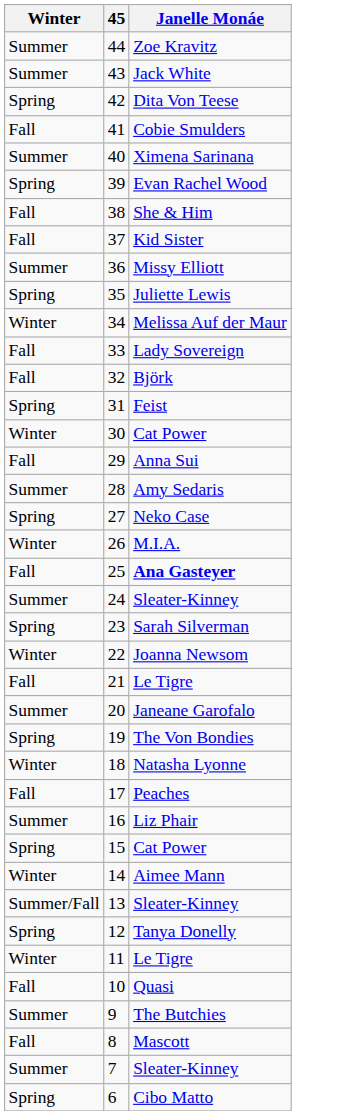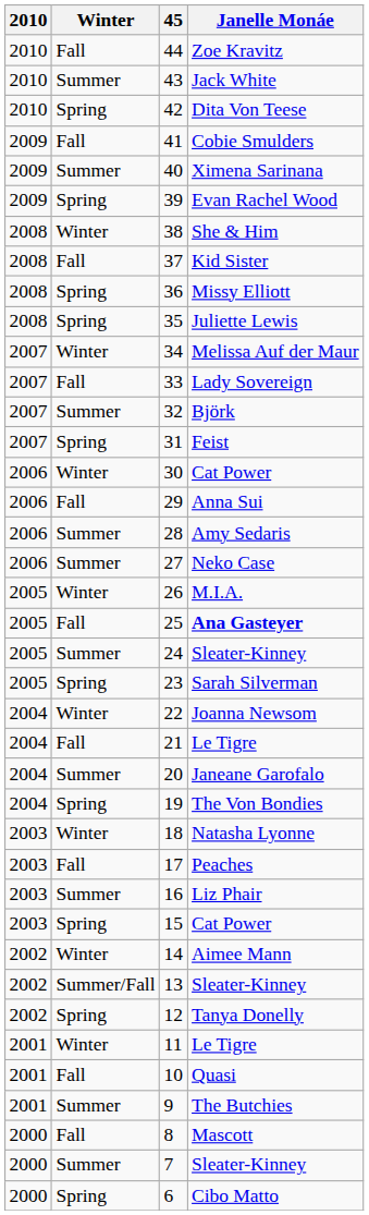 <table class="wikitable" border="1">
 <tr>
+<th>2010</th>
 <th>Winter</th>
 <th>45</th>
 <th><a href='#'>Janelle Monáe</a></th>
 </tr>
 <tr>
-<td>Summer</td>
+<td>2010</td>
+<td>Fall</td>
 <td>44</td>
 <td><a href='#'>Zoe Kravitz</a></td>
 </tr>
 <tr>
+<td>2010</td>
 <td>Summer</td>
 <td>43</td>
 <td><a href='#'>Jack White</a></td>
 </tr>
 <tr>
+<td>2010</td>
 <td>Spring</td>
 <td>42</td>
 <td><a href='#'>Dita Von Teese</a></td>
 </tr>
 <tr>
+<td>2009</td>
 <td>Fall</td>
 <td>41</td>
 <td><a href='#'>Cobie Smulders</a></td>
 </tr>
 <tr>
+<td>2009</td>
 <td>Summer</td>
 <td>40</td>
 <td><a href='#'>Ximena Sarinana</a></td>
 </tr>
 <tr>
+<td>2009</td>
 <td>Spring</td>
 <td>39</td>
 <td><a href='#'>Evan Rachel Wood</a></td>
 </tr>
 <tr>
-<td>Fall</td>
+<td>2008</td>
+<td>Winter</td>
 <td>38</td>
 <td><a href='#'>She & Him</a></td>
 </tr>
 <tr>
+<td>2008</td>
 <td>Fall</td>
 <td>37</td>
 <td><a href='#'>Kid Sister</a></td>
 </tr>
 <tr>
-<td>Summer</td>
+<td>2008</td>
+<td>Spring</td>
 <td>36</td>
 <td><a href='#'>Missy Elliott</a></td>
 </tr>
 <tr>
+<td>2008</td>
 <td>Spring</td>
 <td>35</td>
 <td><a href='#'>Juliette Lewis</a></td>
 </tr>
 <tr>
+<td>2007</td>
 <td>Winter</td>
 <td>34</td>
 <td><a href='#'>Melissa Auf der Maur</a></td>
 </tr>
 <tr>
+<td>2007</td>
 <td>Fall</td>
 <td>33</td>
 <td><a href='#'>Lady Sovereign</a></td>
 </tr>
 <tr>
-<td>Fall</td>
+<td>2007</td>
+<td>Summer</td>
 <td>32</td>
 <td><a href='#'>Björk</a></td>
 </tr>
 <tr>
+<td>2007</td>
 <td>Spring</td>
 <td>31</td>
 <td><a href='#'>Feist</a></td>
 </tr>
 <tr>
+<td>2006</td>
 <td>Winter</td>
 <td>30</td>
 <td><a href='#'>Cat Power</a></td>
 </tr>
 <tr>
+<td>2006</td>
 <td>Fall</td>
 <td>29</td>
 <td><a href='#'>Anna Sui</a></td>
 </tr>
 <tr>
+<td>2006</td>
 <td>Summer</td>
 <td>28</td>
 <td><a href='#'>Amy Sedaris</a></td>
 </tr>
 <tr>
-<td>Spring</td>
+<td>2006</td>
+<td>Summer</td>
 <td>27</td>
 <td><a href='#'>Neko Case</a></td>
 </tr>
 <tr>
+<td>2005</td>
 <td>Winter</td>
 <td>26</td>
 <td><a href='#'>M.I.A.</a></td>
 </tr>
 <tr>
+<td>2005</td>
 <td>Fall</td>
 <td>25</td>
 <td><strong><a href='#'>Ana Gasteyer</a></strong></td>
 </tr>
 <tr>
+<td>2005</td>
 <td>Summer</td>
 <td>24</td>
 <td><a href='#'>Sleater-Kinney</a></td>
 </tr>
 <tr>
+<td>2005</td>
 <td>Spring</td>
 <td>23</td>
 <td><a href='#'>Sarah Silverman</a></td>
 </tr>
 <tr>
+<td>2004</td>
 <td>Winter</td>
 <td>22</td>
 <td><a href='#'>Joanna Newsom</a></td>
 </tr>
 <tr>
+<td>2004</td>
 <td>Fall</td>
 <td>21</td>
 <td><a href='#'>Le Tigre</a></td>
 </tr>
 <tr>
+<td>2004</td>
 <td>Summer</td>
 <td>20</td>
 <td><a href='#'>Janeane Garofalo</a></td>
 </tr>
 <tr>
+<td>2004</td>
 <td>Spring</td>
 <td>19</td>
 <td><a href='#'>The Von Bondies</a></td>
 </tr>
 <tr>
+<td>2003</td>
 <td>Winter</td>
 <td>18</td>
 <td><a href='#'>Natasha Lyonne</a></td>
 </tr>
 <tr>
+<td>2003</td>
 <td>Fall</td>
 <td>17</td>
 <td><a href='#'>Peaches</a></td>
 </tr>
 <tr>
+<td>2003</td>
 <td>Summer</td>
 <td>16</td>
 <td><a href='#'>Liz Phair</a></td>
 </tr>
 <tr>
+<td>2003</td>
 <td>Spring</td>
 <td>15</td>
 <td><a href='#'>Cat Power</a></td>
 </tr>
 <tr>
+<td>2002</td>
 <td>Winter</td>
 <td>14</td>
 <td><a href='#'>Aimee Mann</a></td>
 </tr>
 <tr>
+<td>2002</td>
 <td>Summer/Fall</td>
 <td>13</td>
 <td><a href='#'>Sleater-Kinney</a></td>
 </tr>
 <tr>
+<td>2002</td>
 <td>Spring</td>
 <td>12</td>
 <td><a href='#'>Tanya Donelly</a></td>
 </tr>
 <tr>
+<td>2001</td>
 <td>Winter</td>
 <td>11</td>
 <td><a href='#'>Le Tigre</a></td>
 </tr>
 <tr>
+<td>2001</td>
 <td>Fall</td>
 <td>10</td>
 <td><a href='#'>Quasi</a></td>
 </tr>
 <tr>
+<td>2001</td>
 <td>Summer</td>
 <td>9</td>
 <td><a href='#'>The Butchies</a></td>
 </tr>
 <tr>
+<td>2000</td>
 <td>Fall</td>
 <td>8</td>
 <td><a href='#'>Mascott</a></td>
 </tr>
 <tr>
+<td>2000</td>
 <td>Summer</td>
 <td>7</td>
 <td><a href='#'>Sleater-Kinney</a></td>
 </tr>
 <tr>
+<td>2000</td>
 <td>Spring</td>
 <td>6</td>
 <td><a href='#'>Cibo Matto</a></td>
 </tr>
 </table>
